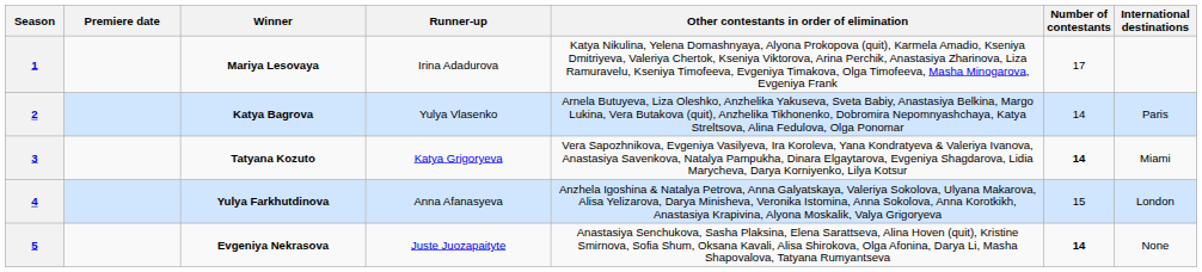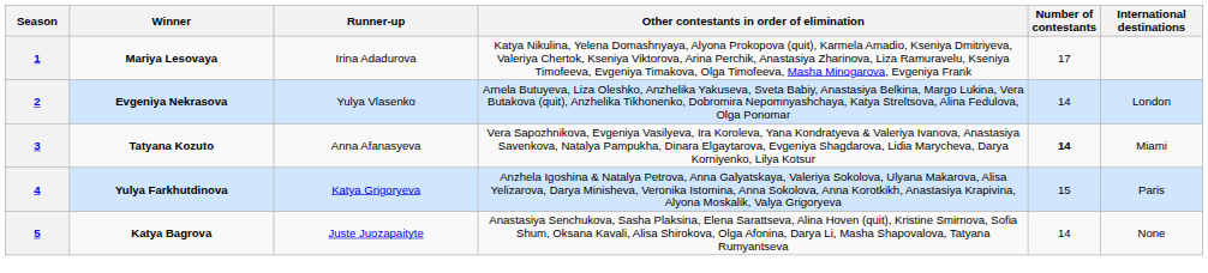 <table class="wikitable" style="font-size:95%; width:100%; text-align: center;">
 <tr>
 <th style="width:5%;">Season</th>
-<th style="width:10%;">Premiere date</th>
 <th width=16%>Winner</th>
 <th width=16%>Runner-up</th>
 <th style="width:43%;">Other contestants in order of elimination</th>
 <th style="width:3%;">Number of contestants</th>
 <th style="width:8%;">International destinations</th>
 </tr>
 <tr>
 <th><a href='#'>1</a></th>
-<td></td>
 <td><strong>Mariya Lesovaya</strong></td>
 <td>Irina Adadurova</td>
 <td>Katya Nikulina, Yelena Domashnyaya, Alyona Prokopova (quit), Karmela Amadio, Kseniya Dmitriyeva, Valeriya Chertok, Kseniya Viktorova, Arina Perchik, Anastasiya Zharinova, Liza Ramuravelu, Kseniya Timofeeva, Evgeniya Timakova, Olga Timofeeva, <a href='#'>Masha Minogarova</a>, Evgeniya Frank</td>
 <td>17</td>
 <td></td>
 </tr>
 <tr style="background: #D0E6FF;">
 <th><a href='#'>2</a></th>
-<td></td>
-<td><strong>Katya Bagrova</strong></td>
+<td><strong>Evgeniya Nekrasova</strong></td>
 <td>Yulya Vlasenko</td>
 <td>Arnela Butuyeva, Liza Oleshko, Anzhelika Yakuseva, Sveta Babiy, Anastasiya Belkina, Margo Lukina, Vera Butakova (quit), Anzhelika Tikhonenko, Dobromira Nepomnyashchaya, Katya Streltsova, Alina Fedulova, Olga Ponomar</td>
 <td>14</td>
-<td>Paris</td>
+<td>London</td>
 </tr>
 <tr>
 <th><a href='#'>3</a></th>
-<td></td>
 <td><strong>Tatyana Kozuto</strong></td>
-<td><a href='#'>Katya Grigoryeva</a></td>
+<td>Anna Afanasyeva</td>
 <td>Vera Sapozhnikova, Evgeniya Vasilyeva, Ira Koroleva, Yana Kondratyeva & Valeriya Ivanova, Anastasiya Savenkova, Natalya Pampukha, Dinara Elgaytarova, Evgeniya Shagdarova, Lidia Marycheva, Darya Korniyenko, Lilya Kotsur</td>
 <td><strong>14</strong></td>
 <td>Miami</td>
 </tr>
 <tr style="background: #D0E6FF;">
 <th><a href='#'>4</a></th>
-<td></td>
 <td><strong>Yulya Farkhutdinova</strong></td>
-<td>Anna Afanasyeva</td>
+<td><a href='#'>Katya Grigoryeva</a></td>
 <td>Anzhela Igoshina & Natalya Petrova, Anna Galyatskaya, Valeriya Sokolova, Ulyana Makarova, Alisa Yelizarova, Darya Minisheva, Veronika Istomina, Anna Sokolova, Anna Korotkikh, Anastasiya Krapivina, Alyona Moskalik, Valya Grigoryeva</td>
 <td>15</td>
-<td>London</td>
+<td>Paris</td>
 </tr>
 <tr>
 <th><a href='#'>5</a></th>
-<td></td>
-<td><strong>Evgeniya Nekrasova</strong></td>
+<td><strong>Katya Bagrova</strong></td>
 <td><a href='#'>Juste Juozapaityte</a></td>
 <td>Anastasiya Senchukova, Sasha Plaksina, Elena Sarattseva, Alina Hoven (quit), Kristine Smirnova, Sofia Shum, Oksana Kavali, Alisa Shirokova, Olga Afonina, Darya Li, Masha Shapovalova, Tatyana Rumyantseva</td>
-<td><strong>14</strong></td>
+<td>14</td>
 <td>None</td>
 </tr>
 </table>
